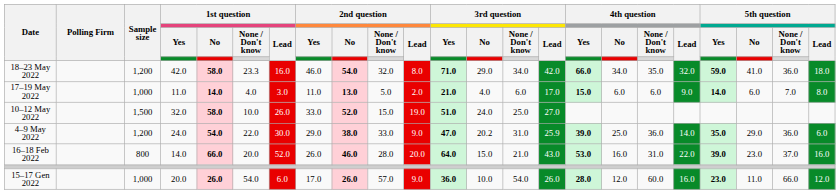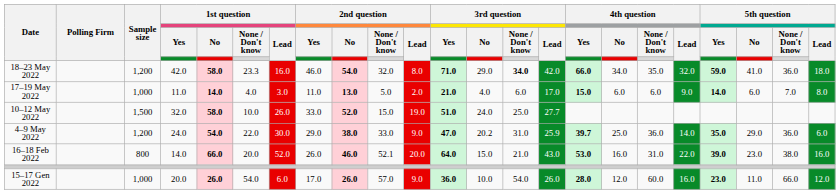 <table class="wikitable" style="text-align:center;font-size:85%;line-height:13px">
 <tr style="height:30px; background:#e9e9e9;">
 <th style="width:75px;" rowspan="4">Date</th>
 <th style="width:100px;" rowspan="4">Polling Firm</th>
 <th style="width:50px;" rowspan="4">Sample size</th>
 <th style="width:185px;" colspan="4">1st question</th>
 <th style="width:185px;" colspan="4">2nd question</th>
 <th style="width:185px;" colspan="4">3rd question</th>
 <th style="width:185px;" colspan="4">4th question</th>
 <th style="width:185px;" colspan="4">5th question</th>
 </tr>
 <tr>
 <th style="background:#E5447C"; colspan="4"></th>
 <th style="background:#FF883C"; colspan="4"></th>
 <th style="background:#FDE704"; colspan="4"></th>
 <th style="background:#9DA0A2"; colspan="4"></th>
 <th style="background:#00A991"; colspan="4"></th>
 </tr>
 <tr>
 <th style="width:50px;">Yes</th>
 <th style="width:50px;">No</th>
 <th style="width:50px;">None / Don't know</th>
 <th style="width:35px;" rowspan="2">Lead</th>
 <th style="width:50px;">Yes</th>
 <th style="width:50px;">No</th>
 <th style="width:50px;">None / Don't know</th>
 <th style="width:35px;" rowspan="2">Lead</th>
 <th style="width:50px;">Yes</th>
 <th style="width:50px;">No</th>
 <th style="width:50px;">None / Don't know</th>
 <th style="width:35px;" rowspan="2">Lead</th>
 <th style="width:50px;">Yes</th>
 <th style="width:50px;">No</th>
 <th style="width:50px;">None / Don't know</th>
 <th style="width:35px;" rowspan="2">Lead</th>
 <th style="width:50px;">Yes</th>
 <th style="width:50px;">No</th>
 <th style="width:50px;">None / Don't know</th>
 <th style="width:35px;" rowspan="2">Lead</th>
 </tr>
 <tr>
 <th style="background:#088A29;"></th>
 <th style="background:#E90000;"></th>
 <th style="background:#D8D8D8;"></th>
 <th style="background:#088A29;"></th>
 <th style="background:#E90000;"></th>
 <th style="background:#D8D8D8;"></th>
 <th style="background:#088A29;"></th>
 <th style="background:#E90000;"></th>
 <th style="background:#D8D8D8;"></th>
 <th style="background:#088A29;"></th>
 <th style="background:#E90000;"></th>
 <th style="background:#D8D8D8;"></th>
 <th style="background:#088A29;"></th>
 <th style="background:#E90000;"></th>
 <th style="background:#D8D8D8;"></th>
 </tr>
 <tr>
 <td>18–23 May 2022</td>
 <td></td>
 <td>1,200</td>
 <td>42.0</td>
 <td style="background:#FFD0D7"><strong>58.0</strong></td>
 <td>23.3</td>
 <td style="background:#E90000; color:white;">16.0</td>
 <td>46.0</td>
 <td style="background:#FFD0D7"><strong>54.0</strong></td>
 <td>32.0</td>
 <td style="background:#E90000; color:white;">8.0</td>
 <td style="background:#CEF6D8"><strong>71.0</strong></td>
 <td>29.0</td>
-<td>34.0</td>
+<td><strong>34.0</strong></td>
 <td style="background:#088A29; color:white;">42.0</td>
 <td style="background:#CEF6D8"><strong>66.0</strong></td>
 <td>34.0</td>
 <td>35.0</td>
 <td style="background:#088A29; color:white;">32.0</td>
 <td style="background:#CEF6D8"><strong>59.0</strong></td>
 <td>41.0</td>
 <td>36.0</td>
 <td style="background:#088A29; color:white;">18.0</td>
 </tr>
 <tr>
 <td>17–19 May 2022</td>
 <td></td>
 <td>1,000</td>
 <td>11.0</td>
 <td style="background:#FFD0D7"><strong>14.0</strong></td>
 <td>4.0</td>
 <td style="background:#E90000; color:white;">3.0</td>
 <td>11.0</td>
 <td style="background:#FFD0D7"><strong>13.0</strong></td>
 <td>5.0</td>
 <td style="background:#E90000; color:white;">2.0</td>
 <td style="background:#CEF6D8"><strong>21.0</strong></td>
 <td>4.0</td>
 <td>6.0</td>
 <td style="background:#088A29; color:white;">17.0</td>
 <td style="background:#CEF6D8"><strong>15.0</strong></td>
 <td>6.0</td>
 <td>6.0</td>
 <td style="background:#088A29; color:white;">9.0</td>
 <td style="background:#CEF6D8"><strong>14.0</strong></td>
 <td>6.0</td>
 <td>7.0</td>
 <td style="background:#088A29; color:white;">8.0</td>
 </tr>
 <tr>
 <td>10–12 May 2022</td>
 <td></td>
 <td>1,500</td>
 <td>32.0</td>
 <td style="background:#FFD0D7"><strong>58.0</strong></td>
 <td>10.0</td>
 <td style="background:#E90000; color:white;">26.0</td>
 <td>33.0</td>
 <td style="background:#FFD0D7"><strong>52.0</strong></td>
 <td>15.0</td>
 <td style="background:#E90000; color:white;">19.0</td>
 <td style="background:#CEF6D8"><strong>51.0</strong></td>
 <td>24.0</td>
 <td>25.0</td>
-<td style="background:#088A29; color:white;">27.0</td>
+<td style="background:#088A29; color:white;">27.7</td>
 <td></td>
 <td></td>
 <td></td>
 <td></td>
 <td></td>
 <td></td>
 <td></td>
 <td></td>
 </tr>
 <tr>
 <td>4–9 May 2022</td>
 <td></td>
 <td>1,200</td>
 <td>24.0</td>
 <td style="background:#FFD0D7"><strong>54.0</strong></td>
 <td>22.0</td>
 <td style="background:#E90000; color:white;">30.0</td>
 <td>29.0</td>
 <td style="background:#FFD0D7"><strong>38.0</strong></td>
 <td>33.0</td>
 <td style="background:#E90000; color:white;">9.0</td>
 <td style="background:#CEF6D8"><strong>47.0</strong></td>
 <td>20.2</td>
 <td>31.0</td>
 <td style="background:#088A29; color:white;">25.9</td>
-<td style="background:#CEF6D8"><strong>39.0</strong></td>
+<td style="background:#CEF6D8"><strong>39.7</strong></td>
 <td>25.0</td>
 <td>36.0</td>
 <td style="background:#088A29; color:white;">14.0</td>
 <td style="background:#CEF6D8"><strong>35.0</strong></td>
 <td>29.0</td>
 <td>36.0</td>
 <td style="background:#088A29; color:white;">6.0</td>
 </tr>
 <tr>
 <td>16–18 Feb 2022</td>
 <td></td>
 <td>800</td>
 <td>14.0</td>
 <td style="background:#FFD0D7"><strong>66.0</strong></td>
 <td>20.0</td>
 <td style="background:#E90000; color:white;">52.0</td>
 <td>26.0</td>
 <td style="background:#FFD0D7"><strong>46.0</strong></td>
-<td>28.0</td>
+<td>52.1</td>
 <td style="background:#E90000; color:white;">20.0</td>
 <td style="background:#CEF6D8"><strong>64.0</strong></td>
 <td>15.0</td>
 <td>21.0</td>
 <td style="background:#088A29; color:white;">43.0</td>
 <td style="background:#CEF6D8"><strong>53.0</strong></td>
 <td>16.0</td>
 <td>31.0</td>
 <td style="background:#088A29; color:white;">22.0</td>
 <td style="background:#CEF6D8"><strong>39.0</strong></td>
 <td>23.0</td>
-<td>37.0</td>
+<td>38.0</td>
 <td style="background:#088A29; color:white;">16.0</td>
 </tr>
 <tr>
 <td colspan="23" style="background-color:#CECECE; text-align:left;"></td>
 </tr>
 <tr>
 <td>15–17 Gen 2022</td>
 <td></td>
 <td>1,000</td>
 <td>20.0</td>
 <td style="background:#FFD0D7"><strong>26.0</strong></td>
 <td>54.0</td>
 <td style="background:#E90000; color:white;">6.0</td>
 <td>17.0</td>
 <td style="background:#FFD0D7"><strong>26.0</strong></td>
 <td>57.0</td>
 <td style="background:#E90000; color:white;">9.0</td>
 <td style="background:#CEF6D8"><strong>36.0</strong></td>
 <td>10.0</td>
 <td>54.0</td>
 <td style="background:#088A29; color:white;">26.0</td>
 <td style="background:#CEF6D8"><strong>28.0</strong></td>
 <td>12.0</td>
 <td>60.0</td>
 <td style="background:#088A29; color:white;">16.0</td>
 <td style="background:#CEF6D8"><strong>23.0</strong></td>
 <td>11.0</td>
 <td>66.0</td>
 <td style="background:#088A29; color:white;">12.0</td>
 </tr>
 </table>
